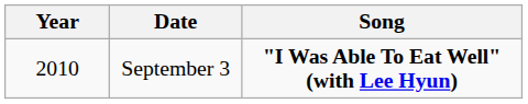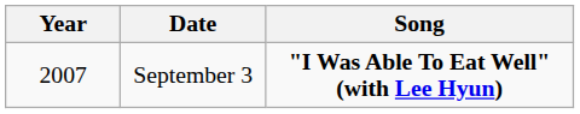 <table class="wikitable">
 <tr>
 <th width="70">Year</th>
 <th width="90">Date</th>
 <th width="200">Song</th>
 </tr>
 <tr>
-<td align="center" rowspan="1">2010</td>
+<td align="center" rowspan="1">2007</td>
 <td align="center">September 3</td>
 <td align="center" rowspan="1"><strong>"I Was Able To Eat Well" (with <a href='#'>Lee Hyun</a>)</strong></td>
 </tr>
 </table>
